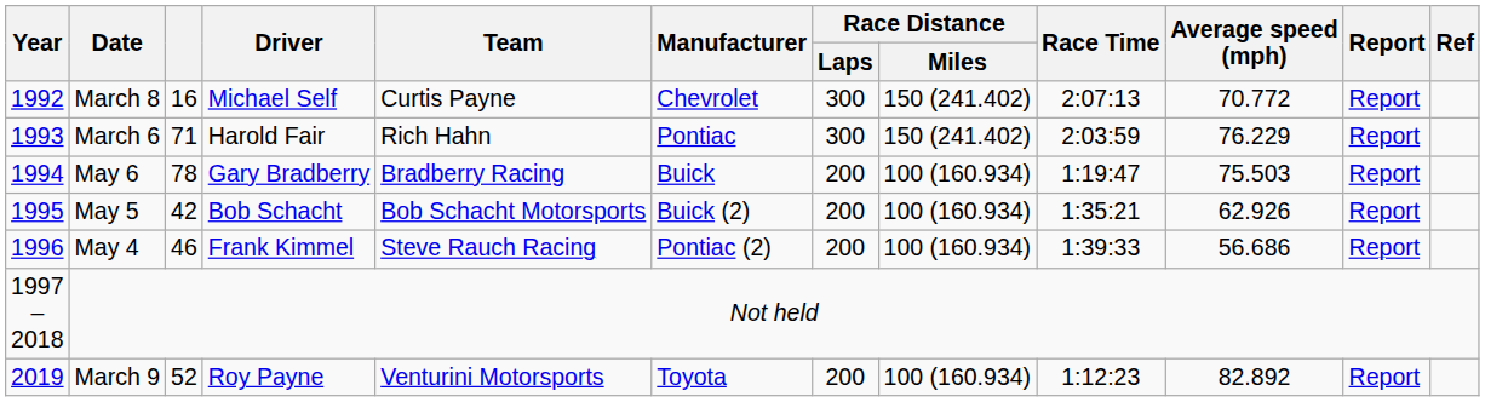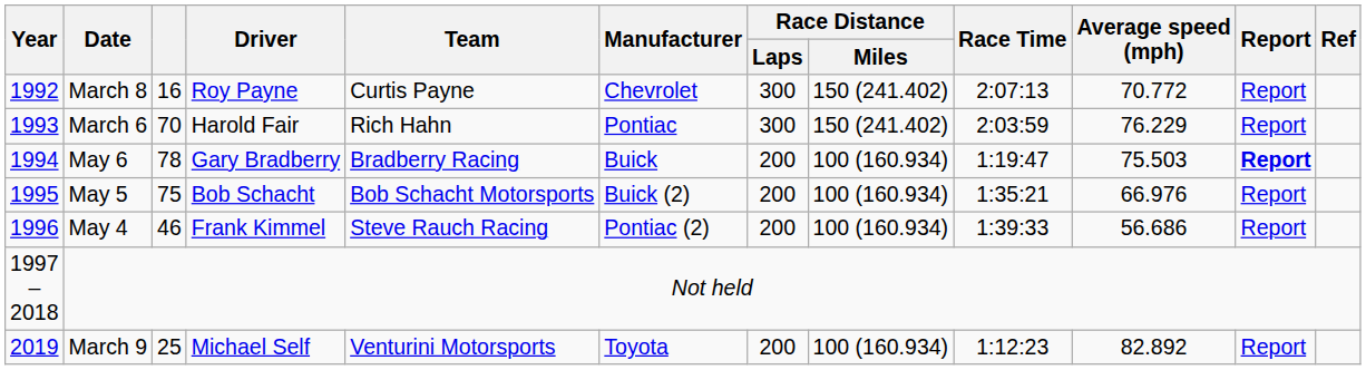 <table class="wikitable">
 <tr>
 <th rowspan="2">Year</th>
 <th rowspan="2">Date</th>
 <th rowspan="2"></th>
 <th rowspan="2">Driver</th>
 <th rowspan="2">Team</th>
 <th rowspan="2">Manufacturer</th>
 <th colspan="2">Race Distance</th>
 <th rowspan="2">Race Time</th>
 <th rowspan="2">Average speed<br>(mph)</th>
 <th rowspan="2">Report</th>
 <th rowspan="2">Ref</th>
 </tr>
 <tr>
 <th>Laps</th>
 <th>Miles</th>
 </tr>
 <tr>
 <td><a href='#'>1992</a></td>
 <td>March 8</td>
 <td align="center">16</td>
-<td><a href='#'>Michael Self</a></td>
+<td><a href='#'>Roy Payne</a></td>
 <td>Curtis Payne</td>
 <td><a href='#'>Chevrolet</a></td>
 <td align="center">300</td>
 <td align="center">150 (241.402)</td>
 <td align="center">2:07:13</td>
 <td align="center">70.772</td>
 <td><a href='#'>Report</a></td>
 <td align="center"></td>
 </tr>
 <tr>
 <td><a href='#'>1993</a></td>
 <td>March 6</td>
-<td align="center">71</td>
+<td align="center">70</td>
 <td>Harold Fair</td>
 <td>Rich Hahn</td>
 <td><a href='#'>Pontiac</a></td>
 <td align="center">300</td>
 <td align="center">150 (241.402)</td>
 <td align="center">2:03:59</td>
 <td align="center">76.229</td>
 <td><a href='#'>Report</a></td>
 <td align="center"></td>
 </tr>
 <tr>
 <td><a href='#'>1994</a></td>
 <td>May 6</td>
 <td align="center">78</td>
 <td><a href='#'>Gary Bradberry</a></td>
 <td><a href='#'>Bradberry Racing</a></td>
 <td><a href='#'>Buick</a></td>
 <td align="center">200</td>
 <td align="center">100 (160.934)</td>
 <td align="center">1:19:47</td>
 <td align="center">75.503</td>
-<td><a href='#'>Report</a></td>
+<td><strong><a href='#'>Report</a></strong></td>
 <td align="center"></td>
 </tr>
 <tr>
 <td><a href='#'>1995</a></td>
 <td>May 5</td>
-<td align="center">42</td>
+<td align="center">75</td>
 <td><a href='#'>Bob Schacht</a></td>
 <td><a href='#'>Bob Schacht Motorsports</a></td>
 <td><a href='#'>Buick</a> (2)</td>
 <td align="center">200</td>
 <td align="center">100 (160.934)</td>
 <td align="center">1:35:21</td>
-<td align="center">62.926</td>
+<td align="center">66.976</td>
 <td><a href='#'>Report</a></td>
 <td align="center"></td>
 </tr>
 <tr>
 <td><a href='#'>1996</a></td>
 <td>May 4</td>
 <td align="center">46</td>
 <td><a href='#'>Frank Kimmel</a></td>
 <td><a href='#'>Steve Rauch Racing</a></td>
 <td><a href='#'>Pontiac</a> (2)</td>
 <td align="center">200</td>
 <td align="center">100 (160.934)</td>
 <td align="center">1:39:33</td>
 <td align="center">56.686</td>
 <td><a href='#'>Report</a></td>
 <td align="center"></td>
 </tr>
 <tr>
 <td align=center>1997<br>–<br>2018</td>
 <td colspan="11" align="center"><em>Not held</em></td>
 </tr>
 <tr>
 <td><a href='#'>2019</a></td>
 <td>March 9</td>
-<td align="center">52</td>
-<td><a href='#'>Roy Payne</a></td>
+<td align="center">25</td>
+<td><a href='#'>Michael Self</a></td>
 <td><a href='#'>Venturini Motorsports</a></td>
 <td><a href='#'>Toyota</a></td>
 <td align="center">200</td>
 <td align="center">100 (160.934)</td>
 <td align="center">1:12:23</td>
 <td align="center">82.892</td>
 <td><a href='#'>Report</a></td>
 <td align="center"></td>
 </tr>
 </table>
